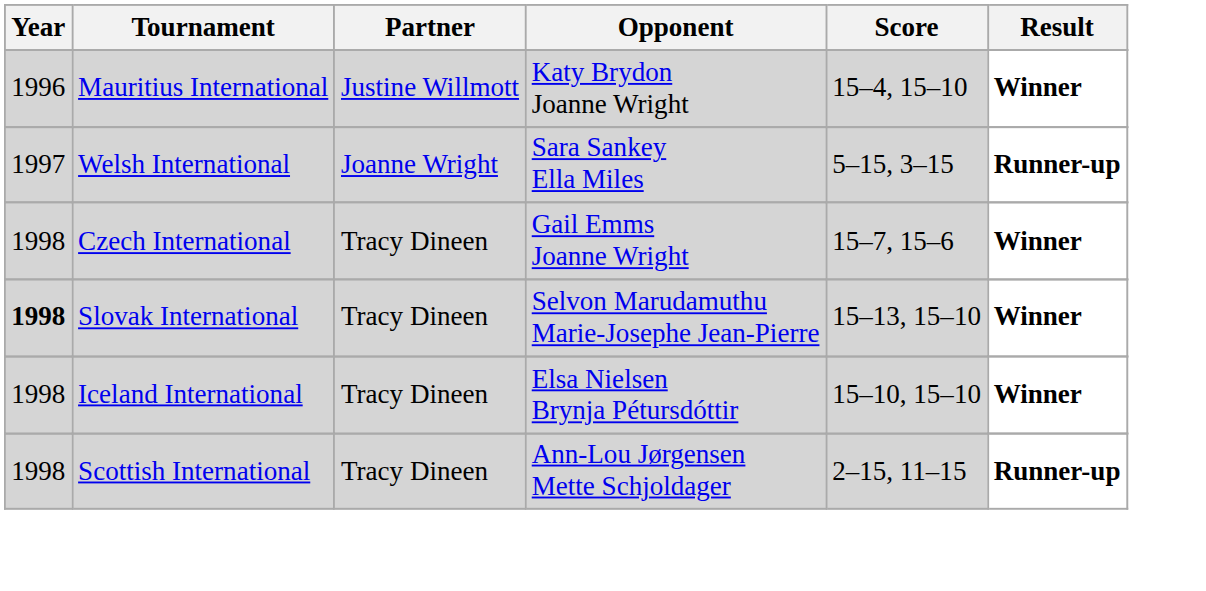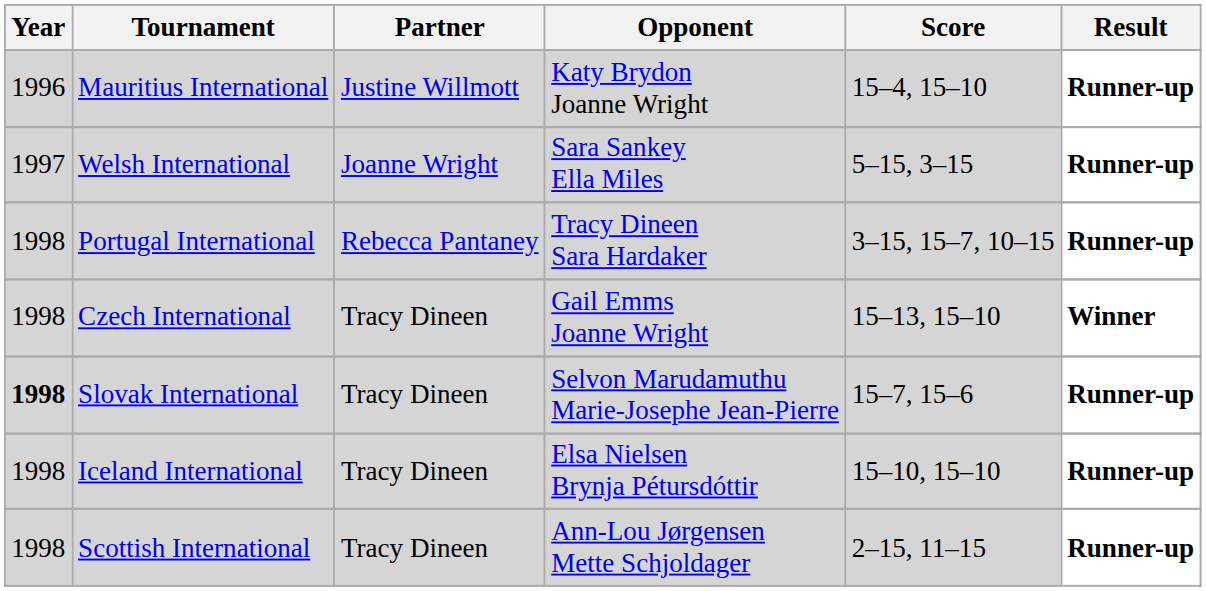 <table class="sortable wikitable" style="font-size: 90%;">
 <tr>
 <th>Year</th>
 <th>Tournament</th>
 <th>Partner</th>
 <th>Opponent</th>
 <th>Score</th>
 <th>Result</th>
 </tr>
 <tr>
 </tr>
 <tr style="background:#D5D5D5">
 <td align="center">1996</td>
 <td align="left"><a href='#'>Mauritius International</a></td>
 <td align="left"> <a href='#'>Justine Willmott</a></td>
 <td align="left"> <a href='#'>Katy Brydon</a> <br>  Joanne Wright</td>
 <td align="left">15–4, 15–10</td>
-<td style="text-align:left; background:white"> <strong>Winner</strong></td>
+<td style="text-align:left; background:white"> <strong>Runner-up</strong></td>
 </tr>
 <tr>
 </tr>
 <tr style="background:#D5D5D5">
 <td align="center">1997</td>
 <td align="left"><a href='#'>Welsh International</a></td>
 <td align="left"> <a href='#'>Joanne Wright</a></td>
 <td align="left"> <a href='#'>Sara Sankey</a> <br>  <a href='#'>Ella Miles</a></td>
 <td align="left">5–15, 3–15</td>
 <td style="text-align:left; background:white"> <strong>Runner-up</strong></td>
 </tr>
 <tr>
 </tr>
+<tr style="background:#D5D5D5">
+<td align="center">1998</td>
+<td align="left"><a href='#'>Portugal International</a></td>
+<td align="left"> <a href='#'>Rebecca Pantaney</a></td>
+<td align="left"> <a href='#'>Tracy Dineen</a> <br>  <a href='#'>Sara Hardaker</a></td>
+<td align="left">3–15, 15–7, 10–15</td>
+<td style="text-align:left; background:white"> <strong>Runner-up</strong></td>
+</tr>
 <tr>
 </tr>
 <tr style="background:#D5D5D5">
 <td align="center">1998</td>
 <td align="left"><a href='#'>Czech International</a></td>
 <td align="left"> Tracy Dineen</td>
 <td align="left"> <a href='#'>Gail Emms</a> <br>  <a href='#'>Joanne Wright</a></td>
-<td align="left">15–7, 15–6</td>
+<td align="left">15–13, 15–10</td>
 <td style="text-align:left; background:white"> <strong>Winner</strong></td>
 </tr>
 <tr>
 </tr>
 <tr style="background:#D5D5D5">
 <td align="center"><strong>1998</strong></td>
 <td align="left"><a href='#'>Slovak International</a></td>
 <td align="left"> Tracy Dineen</td>
 <td align="left"> <a href='#'>Selvon Marudamuthu</a> <br>  <a href='#'>Marie-Josephe Jean-Pierre</a></td>
-<td align="left">15–13, 15–10</td>
-<td style="text-align:left; background:white"> <strong>Winner</strong></td>
+<td align="left">15–7, 15–6</td>
+<td style="text-align:left; background:white"> <strong>Runner-up</strong></td>
 </tr>
 <tr>
 </tr>
 <tr style="background:#D5D5D5">
 <td align="center">1998</td>
 <td align="left"><a href='#'>Iceland International</a></td>
 <td align="left"> Tracy Dineen</td>
 <td align="left"> <a href='#'>Elsa Nielsen</a> <br>  <a href='#'>Brynja Pétursdóttir</a></td>
 <td align="left">15–10, 15–10</td>
-<td style="text-align:left; background:white"> <strong>Winner</strong></td>
+<td style="text-align:left; background:white"> <strong>Runner-up</strong></td>
 </tr>
 <tr>
 </tr>
 <tr style="background:#D5D5D5">
 <td align="center">1998</td>
 <td align="left"><a href='#'>Scottish International</a></td>
 <td align="left"> Tracy Dineen</td>
 <td align="left"> <a href='#'>Ann-Lou Jørgensen</a> <br>  <a href='#'>Mette Schjoldager</a></td>
 <td align="left">2–15, 11–15</td>
 <td style="text-align:left; background:white"> <strong>Runner-up</strong></td>
 </tr>
 </table>
